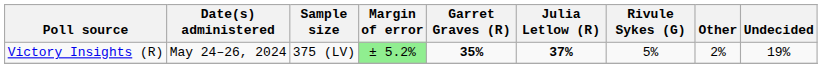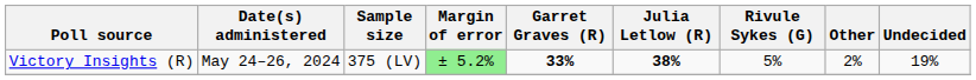 <table class="wikitable" style="font-size:90%;text-align:center;">
 <tr valign=bottom>
 <th>Poll source</th>
 <th>Date(s)<br>administered</th>
 <th>Sample<br>size</th>
 <th>Margin<br>of error</th>
 <th style="width:75px;">Garret<br>Graves (R)</th>
 <th style="width:75px;">Julia<br>Letlow (R)</th>
 <th style="width:75px;">Rivule<br>Sykes (G)</th>
 <th>Other</th>
 <th>Undecided</th>
 </tr>
 <tr>
 <td style="text-align:left;"><a href='#'>Victory Insights</a> (R)</td>
 <td>May 24–26, 2024</td>
 <td>375 (LV)</td>
 <td style="background: lightgreen;">± 5.2%</td>
-<td><strong>35%</strong></td>
-<td><strong>37%</strong></td>
+<td><strong>33%</strong></td>
+<td><strong>38%</strong></td>
 <td>5%</td>
 <td>2%</td>
 <td>19%</td>
 </tr>
 <tr>
 </tr>
 </table>
